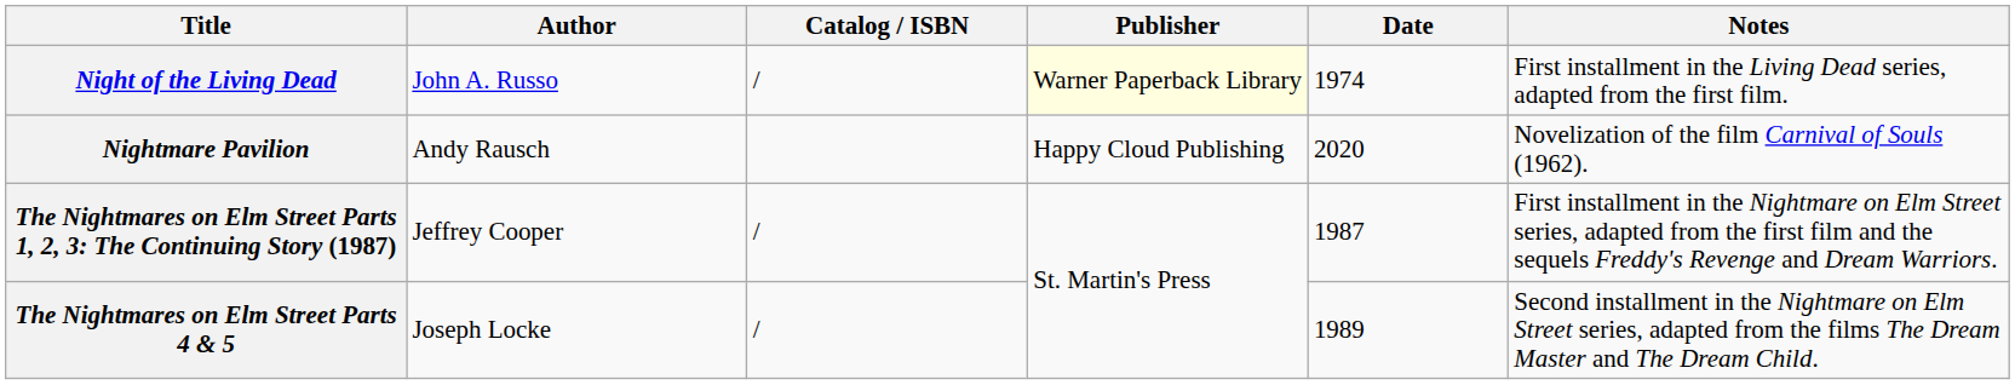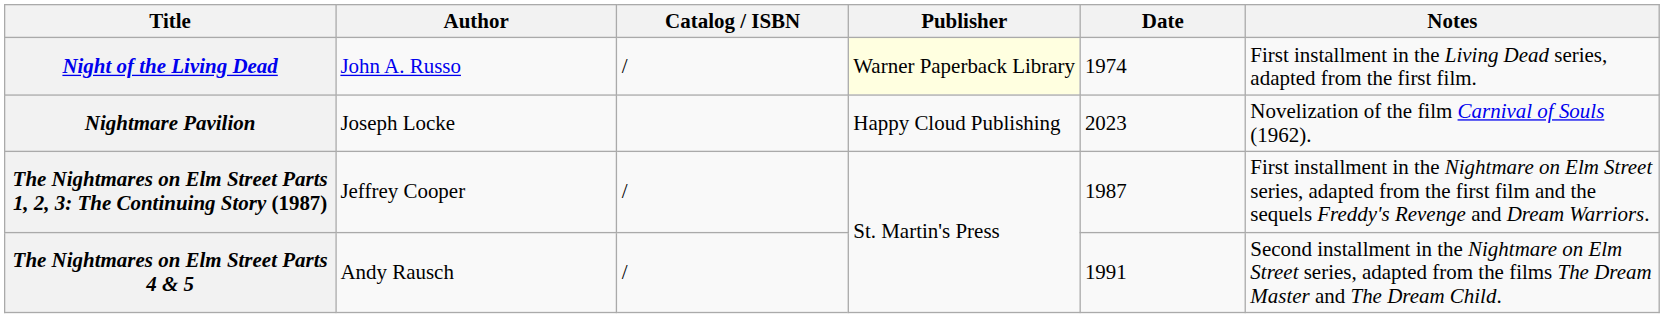 <table class="wikitable sortable" style="width:100%;">
 <tr>
 <th width=20%>Title</th>
 <th width=17%>Author</th>
 <th width=14%>Catalog / ISBN</th>
 <th width=14%>Publisher</th>
 <th width=10%>Date</th>
 <th width=25%>Notes</th>
 </tr>
 <tr>
 <th><em><a href='#'>Night of the Living Dead</a></em></th>
 <td><a href='#'>John A. Russo</a></td>
 <td> / </td>
 <td style="background: lightyellow;">Warner Paperback Library</td>
 <td>1974</td>
 <td>First installment in the <em>Living Dead</em> series, adapted from the first film.</td>
 </tr>
 <tr>
 <th><em>Nightmare Pavilion</em></th>
-<td>Andy Rausch</td>
+<td>Joseph Locke</td>
 <td></td>
 <td>Happy Cloud Publishing</td>
-<td>2020</td>
+<td>2023</td>
 <td>Novelization of the film <em><a href='#'>Carnival of Souls</a></em> (1962).</td>
 </tr>
 <tr>
 <th><em>The Nightmares on Elm Street Parts 1, 2, 3: The Continuing Story</em> (1987)</th>
 <td>Jeffrey Cooper</td>
 <td>/</td>
 <td rowspan="2">St. Martin's Press</td>
 <td>1987</td>
 <td>First installment in the <em>Nightmare on Elm Street</em> series, adapted from the first film and the sequels <em>Freddy's Revenge</em> and <em>Dream Warriors</em>.</td>
 </tr>
 <tr>
 <th><em>The Nightmares on Elm Street Parts 4 & 5</em></th>
-<td>Joseph Locke</td>
+<td>Andy Rausch</td>
 <td>/</td>
-<td>1989</td>
+<td>1991</td>
 <td>Second installment in the <em>Nightmare on Elm Street</em> series, adapted from the films <em>The Dream Master</em> and <em>The Dream Child</em>.</td>
 </tr>
 </table>
